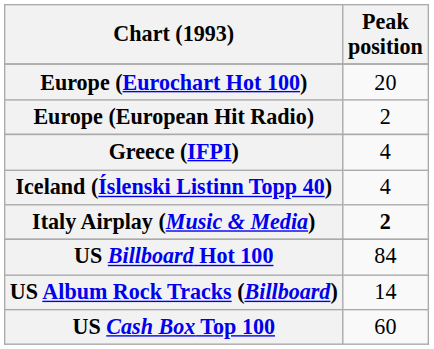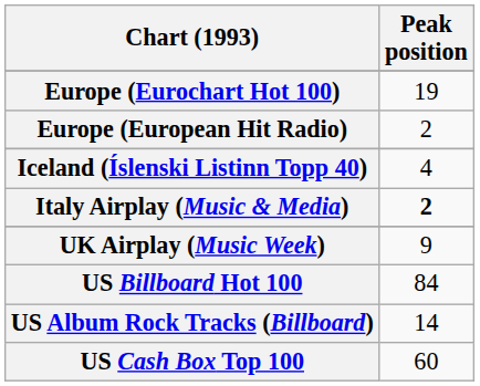 <table class="wikitable sortable plainrowheaders" style="text-align:center">
 <tr>
 <th>Chart (1993)</th>
 <th>Peak<br>position</th>
 </tr>
 <tr>
 </tr>
 <tr>
 </tr>
 <tr>
 </tr>
 <tr>
 </tr>
 <tr>
 <th scope="row">Europe (<a href='#'>Eurochart Hot 100</a>)</th>
-<td>20</td>
+<td>19</td>
 </tr>
 <tr>
 <th scope="row">Europe (European Hit Radio)</th>
 <td>2</td>
 </tr>
 <tr>
 </tr>
 <tr>
-</tr>
-<tr>
-<th scope="row">Greece (<a href='#'>IFPI</a>)</th>
-<td>4</td>
 </tr>
 <tr>
 <th scope="row">Iceland (<a href='#'>Íslenski Listinn Topp 40</a>)</th>
 <td>4</td>
 </tr>
 <tr>
 <th scope="row">Italy Airplay (<em><a href='#'>Music & Media</a></em>)</th>
 <td><strong>2</strong></td>
 </tr>
 <tr>
 </tr>
 <tr>
 </tr>
 <tr>
 </tr>
 <tr>
 </tr>
 <tr>
 </tr>
 <tr>
 </tr>
 <tr>
 </tr>
 <tr>
+<th scope="row">UK Airplay (<em><a href='#'>Music Week</a></em>)</th>
+<td>9</td>
+</tr>
+<tr>
 <th scope="row">US <a href='#'><em>Billboard</em> Hot 100</a></th>
 <td>84</td>
 </tr>
 <tr>
 <th scope="row">US <a href='#'>Album Rock Tracks</a> (<em><a href='#'>Billboard</a></em>)</th>
 <td>14</td>
 </tr>
 <tr>
 <th scope="row">US <a href='#'><em>Cash Box</em> Top 100</a></th>
 <td>60</td>
 </tr>
 </table>
